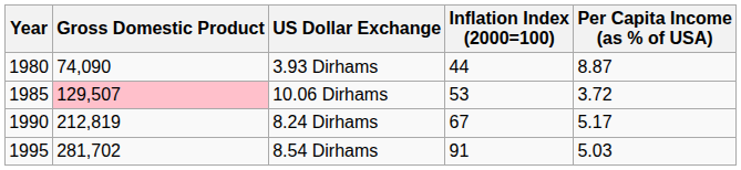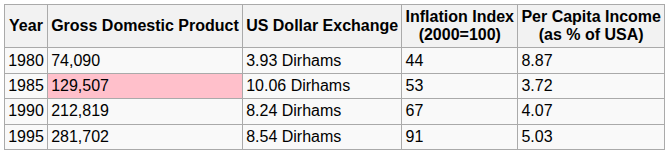 <table class="wikitable mw-collapsible mw-collapsed">
 <tr>
 <th>Year</th>
 <th>Gross Domestic Product</th>
 <th>US Dollar Exchange</th>
 <th>Inflation Index <br>(2000=100)</th>
 <th>Per Capita Income<br> (as % of USA)</th>
 </tr>
 <tr>
 <td>1980</td>
 <td>74,090</td>
 <td>3.93 Dirhams</td>
 <td>44</td>
 <td>8.87</td>
 </tr>
 <tr>
 <td>1985</td>
 <td style="background: pink;">129,507</td>
 <td>10.06 Dirhams</td>
 <td>53</td>
 <td>3.72</td>
 </tr>
 <tr>
 <td>1990</td>
 <td>212,819</td>
 <td>8.24 Dirhams</td>
 <td>67</td>
-<td>5.17</td>
+<td>4.07</td>
 </tr>
 <tr>
 <td>1995</td>
 <td>281,702</td>
 <td>8.54 Dirhams</td>
 <td>91</td>
 <td>5.03</td>
 </tr>
 </table>
